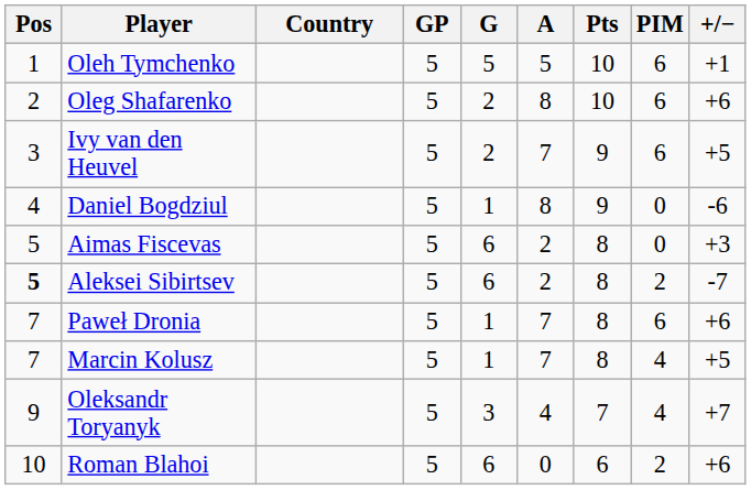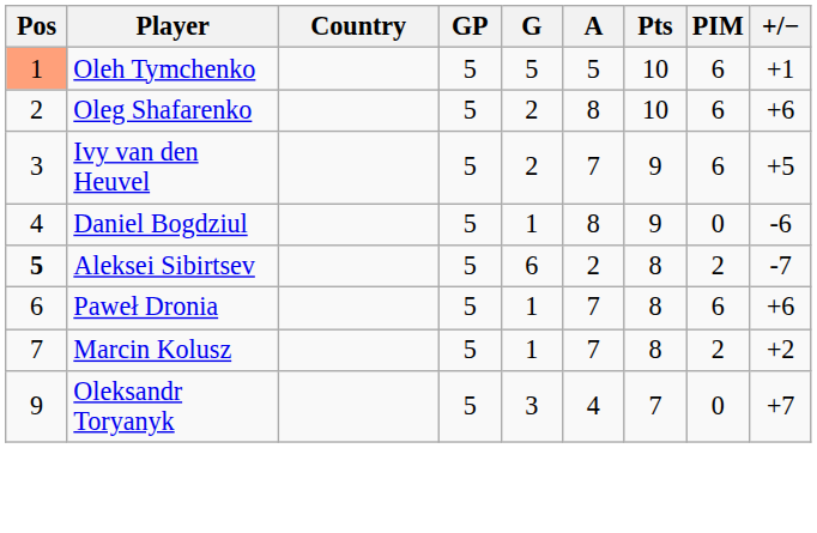 <table class="wikitable sortable" style="text-align: center;">
 <tr>
 <th width=30>Pos</th>
 <th width=120>Player</th>
 <th width=90>Country</th>
 <th width=30>GP</th>
 <th width=30>G</th>
 <th width=30>A</th>
 <th width=30>Pts</th>
 <th width=30>PIM</th>
 <th width=30>+/−</th>
 </tr>
 <tr>
-<td>1</td>
+<td style="background: lightsalmon;">1</td>
 <td align=left><a href='#'>Oleh Tymchenko</a></td>
 <td align=left></td>
 <td>5</td>
 <td>5</td>
 <td>5</td>
 <td>10</td>
 <td>6</td>
 <td>+1</td>
 </tr>
 <tr>
 <td>2</td>
 <td align=left><a href='#'>Oleg Shafarenko</a></td>
 <td align=left></td>
 <td>5</td>
 <td>2</td>
 <td>8</td>
 <td>10</td>
 <td>6</td>
 <td>+6</td>
 </tr>
 <tr>
 <td>3</td>
 <td align=left><a href='#'>Ivy van den Heuvel</a></td>
 <td align=left></td>
 <td>5</td>
 <td>2</td>
 <td>7</td>
 <td>9</td>
 <td>6</td>
 <td>+5</td>
 </tr>
 <tr>
 <td>4</td>
 <td align=left><a href='#'>Daniel Bogdziul</a></td>
 <td align=left></td>
 <td>5</td>
 <td>1</td>
 <td>8</td>
 <td>9</td>
 <td>0</td>
 <td>-6</td>
 </tr>
 <tr>
-<td>5</td>
-<td align=left><a href='#'>Aimas Fiscevas</a></td>
-<td align=left></td>
-<td>5</td>
-<td>6</td>
-<td>2</td>
-<td>8</td>
-<td>0</td>
-<td>+3</td>
-</tr>
-<tr>
 <td><strong>5</strong></td>
 <td align=left><a href='#'>Aleksei Sibirtsev</a></td>
 <td align=left></td>
 <td>5</td>
 <td>6</td>
 <td>2</td>
 <td>8</td>
 <td>2</td>
 <td>-7</td>
 </tr>
 <tr>
-<td>7</td>
+<td>6</td>
 <td align=left><a href='#'>Paweł Dronia</a></td>
 <td align=left></td>
 <td>5</td>
 <td>1</td>
 <td>7</td>
 <td>8</td>
 <td>6</td>
 <td>+6</td>
 </tr>
 <tr>
 <td>7</td>
 <td align=left><a href='#'>Marcin Kolusz</a></td>
 <td align=left></td>
 <td>5</td>
 <td>1</td>
 <td>7</td>
 <td>8</td>
-<td>4</td>
-<td>+5</td>
+<td>2</td>
+<td>+2</td>
 </tr>
 <tr>
 <td>9</td>
 <td align=left><a href='#'>Oleksandr Toryanyk</a></td>
 <td align=left></td>
 <td>5</td>
 <td>3</td>
 <td>4</td>
 <td>7</td>
-<td>4</td>
+<td>0</td>
 <td>+7</td>
 </tr>
-<tr>
-<td>10</td>
-<td align=left><a href='#'>Roman Blahoi</a></td>
-<td align=left></td>
-<td>5</td>
-<td>6</td>
-<td>0</td>
-<td>6</td>
-<td>2</td>
-<td>+6</td>
-</tr>
 </table>
